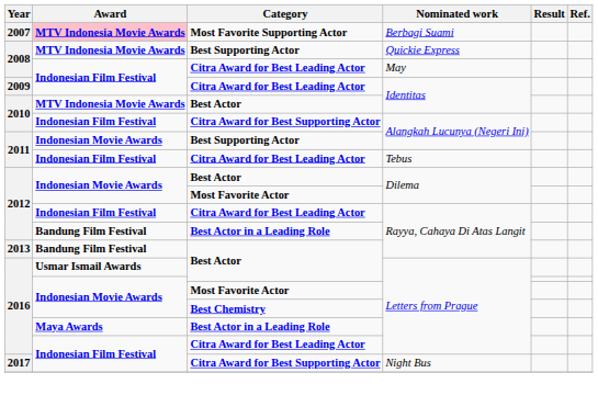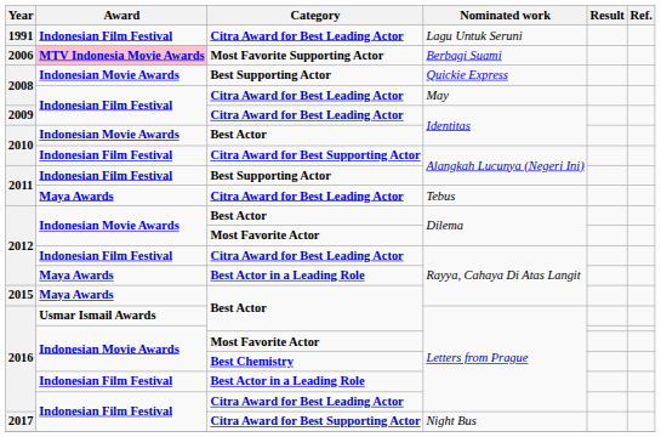 <table class="wikitable sortable">
 <tr>
 <th>Year</th>
 <th>Award</th>
 <th>Category</th>
 <th>Nominated work</th>
 <th>Result</th>
 <th>Ref.</th>
 </tr>
 <tr>
-<th>2007</th>
+<th>1991</th>
+<td><strong><a href='#'>Indonesian Film Festival</a></strong></td>
+<td><strong><a href='#'>Citra Award for Best Leading Actor</a></strong></td>
+<td><em>Lagu Untuk Seruni</em></td>
+<td></td>
+<td></td>
+</tr>
+<tr>
+<th>2006</th>
 <td style="background: pink;"><strong><a href='#'>MTV Indonesia Movie Awards</a></strong></td>
 <td><strong>Most Favorite Supporting Actor</strong></td>
 <td><em><a href='#'>Berbagi Suami</a></em></td>
 <td></td>
 </tr>
 <tr>
 <th rowspan="2">2008</th>
-<td><strong><a href='#'>MTV Indonesia Movie Awards</a></strong></td>
+<td><strong><a href='#'>Indonesian Movie Awards</a></strong></td>
 <td><strong>Best Supporting Actor</strong></td>
 <td><em><a href='#'>Quickie Express</a></em></td>
 <td></td>
 <td></td>
 </tr>
 <tr>
 <td rowspan="2"><strong><a href='#'>Indonesian Film Festival</a></strong></td>
 <td><strong><a href='#'>Citra Award for Best Leading Actor</a></strong></td>
 <td><em>May</em></td>
 <td></td>
 <td></td>
 </tr>
 <tr>
 <th>2009</th>
 <td><strong><a href='#'>Citra Award for Best Leading Actor</a></strong></td>
 <td rowspan="2"><em><a href='#'>Identitas</a></em></td>
 <td></td>
 <td></td>
 </tr>
 <tr>
 <th rowspan="2">2010</th>
-<td><strong><a href='#'>MTV Indonesia Movie Awards</a></strong></td>
+<td><strong><a href='#'>Indonesian Movie Awards</a></strong></td>
 <td><strong>Best Actor</strong></td>
 <td></td>
 <td></td>
 </tr>
 <tr>
 <td><strong><a href='#'>Indonesian Film Festival</a></strong></td>
 <td><strong><a href='#'>Citra Award for Best Supporting Actor</a></strong></td>
 <td rowspan="2"><em><a href='#'>Alangkah Lucunya (Negeri Ini)</a></em></td>
 <td></td>
 <td></td>
 </tr>
 <tr>
 <th rowspan="2">2011</th>
-<td><strong><a href='#'>Indonesian Movie Awards</a></strong></td>
+<td><strong><a href='#'>Indonesian Film Festival</a></strong></td>
 <td><strong>Best Supporting Actor</strong></td>
 <td></td>
 <td></td>
 </tr>
 <tr>
-<td><strong><a href='#'>Indonesian Film Festival</a></strong></td>
+<td><strong><a href='#'>Maya Awards</a></strong></td>
 <td><strong><a href='#'>Citra Award for Best Leading Actor</a></strong></td>
 <td><em>Tebus</em></td>
 <td></td>
 <td></td>
 </tr>
 <tr>
 <th rowspan="4">2012</th>
 <td rowspan="2"><strong><a href='#'>Indonesian Movie Awards</a></strong></td>
 <td><strong>Best Actor</strong></td>
 <td rowspan="2"><em>Dilema</em></td>
 <td></td>
 <td></td>
 </tr>
 <tr>
 <td><strong>Most Favorite Actor</strong></td>
 <td></td>
 <td></td>
 </tr>
 <tr>
 <td><strong><a href='#'>Indonesian Film Festival</a></strong></td>
 <td><strong><a href='#'>Citra Award for Best Leading Actor</a></strong></td>
 <td rowspan="3"><em>Rayya, Cahaya Di Atas Langit</em></td>
 <td></td>
 <td></td>
 </tr>
 <tr>
-<td><strong>Bandung Film Festival</strong></td>
+<td><strong><a href='#'>Maya Awards</a></strong></td>
 <td><strong><a href='#'>Best Actor in a Leading Role</a></strong></td>
 <td></td>
 <td></td>
 </tr>
 <tr>
-<th>2013</th>
-<td><strong>Bandung Film Festival</strong></td>
+<th>2015</th>
+<td><strong><a href='#'>Maya Awards</a></strong></td>
 <td rowspan="3"><strong>Best Actor</strong></td>
 <td></td>
 <td></td>
 </tr>
 <tr>
 <th rowspan="6">2016</th>
 <td><strong>Usmar Ismail Awards</strong></td>
 <td rowspan="6"><em><a href='#'>Letters from Prague</a></em></td>
 <td></td>
 <td></td>
 </tr>
 <tr>
 <td rowspan="3"><strong><a href='#'>Indonesian Movie Awards</a></strong></td>
 <td></td>
 <td></td>
 </tr>
 <tr>
 <td><strong>Most Favorite Actor</strong></td>
 <td></td>
 <td></td>
 </tr>
 <tr>
 <td><strong><a href='#'>Best Chemistry</a></strong> <strong></strong></td>
 <td></td>
 <td></td>
 </tr>
 <tr>
-<td><strong><a href='#'>Maya Awards</a></strong></td>
+<td><strong><a href='#'>Indonesian Film Festival</a></strong></td>
 <td><strong><a href='#'>Best Actor in a Leading Role</a></strong></td>
 <td></td>
 <td></td>
 </tr>
 <tr>
 <td rowspan="2"><strong><a href='#'>Indonesian Film Festival</a></strong></td>
 <td><strong><a href='#'>Citra Award for Best Leading Actor</a></strong></td>
 <td></td>
 <td></td>
 </tr>
 <tr>
 <th>2017</th>
 <td><strong><a href='#'>Citra Award for Best Supporting Actor</a></strong></td>
 <td><em>Night Bus</em></td>
 <td></td>
 <td></td>
 </tr>
 <tr>
 </tr>
 </table>
